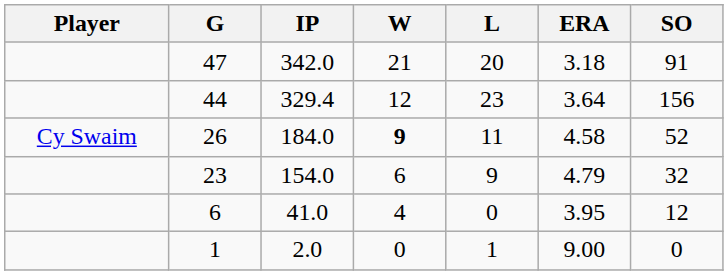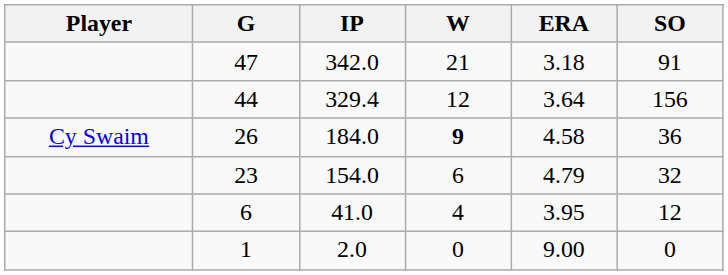 <table class="wikitable sortable">
 <tr>
 <th bgcolor="#DDDDFF" width="16%">Player</th>
 <th bgcolor="#DDDDFF" width="9%">G</th>
 <th bgcolor="#DDDDFF" width="9%">IP</th>
 <th bgcolor="#DDDDFF" width="9%">W</th>
-<th bgcolor="#DDDDFF" width="9%">L</th>
 <th bgcolor="#DDDDFF" width="9%">ERA</th>
 <th bgcolor="#DDDDFF" width="9%">SO</th>
 </tr>
 <tr align="center">
 <td></td>
 <td>47</td>
 <td>342.0</td>
 <td>21</td>
-<td>20</td>
 <td>3.18</td>
 <td>91</td>
 </tr>
 <tr align="center">
 <td></td>
 <td>44</td>
 <td>329.4</td>
 <td>12</td>
-<td>23</td>
 <td>3.64</td>
 <td>156</td>
 </tr>
 <tr align="center">
 <td><a href='#'>Cy Swaim</a></td>
 <td>26</td>
 <td>184.0</td>
 <td><strong>9</strong></td>
-<td>11</td>
 <td>4.58</td>
-<td>52</td>
+<td>36</td>
 </tr>
 <tr align=center>
 <td></td>
 <td>23</td>
 <td>154.0</td>
 <td>6</td>
-<td>9</td>
 <td>4.79</td>
 <td>32</td>
 </tr>
 <tr align="center">
 <td></td>
 <td>6</td>
 <td>41.0</td>
 <td>4</td>
-<td>0</td>
 <td>3.95</td>
 <td>12</td>
 </tr>
 <tr align="center">
 <td></td>
 <td>1</td>
 <td>2.0</td>
 <td>0</td>
-<td>1</td>
 <td>9.00</td>
 <td>0</td>
 </tr>
 </table>
